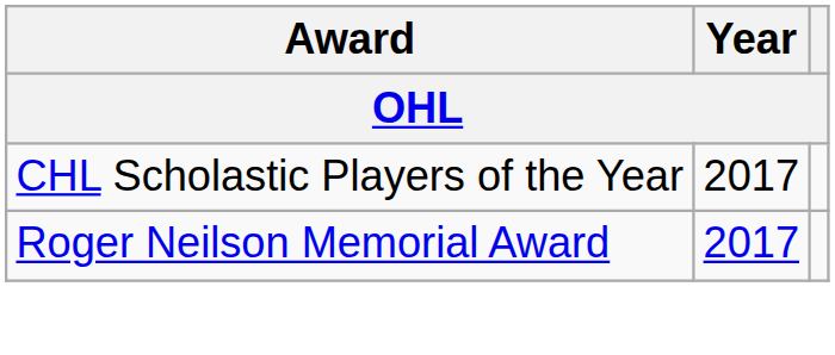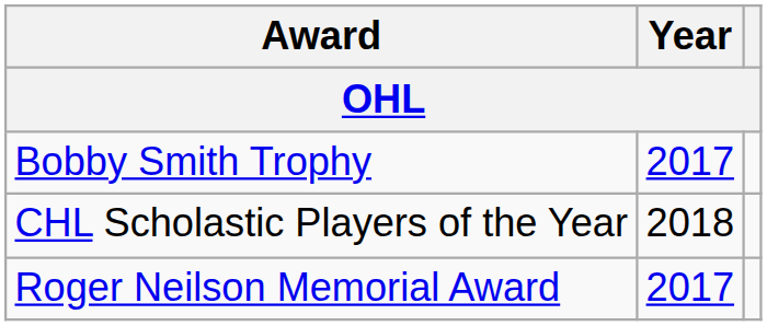 <table class="wikitable">
 <tr>
 <th>Award</th>
 <th>Year</th>
 <th></th>
 </tr>
 <tr>
 <th colspan="3"><a href='#'>OHL</a></th>
 </tr>
 <tr>
+<td><a href='#'>Bobby Smith Trophy</a></td>
+<td><a href='#'>2017</a></td>
+<td></td>
+</tr>
+<tr>
 <td><a href='#'>CHL</a> Scholastic Players of the Year</td>
-<td>2017</td>
+<td>2018</td>
 <td></td>
 </tr>
 <tr>
 <td><a href='#'>Roger Neilson Memorial Award</a></td>
 <td><a href='#'>2017</a></td>
 <td></td>
 </tr>
 </table>
